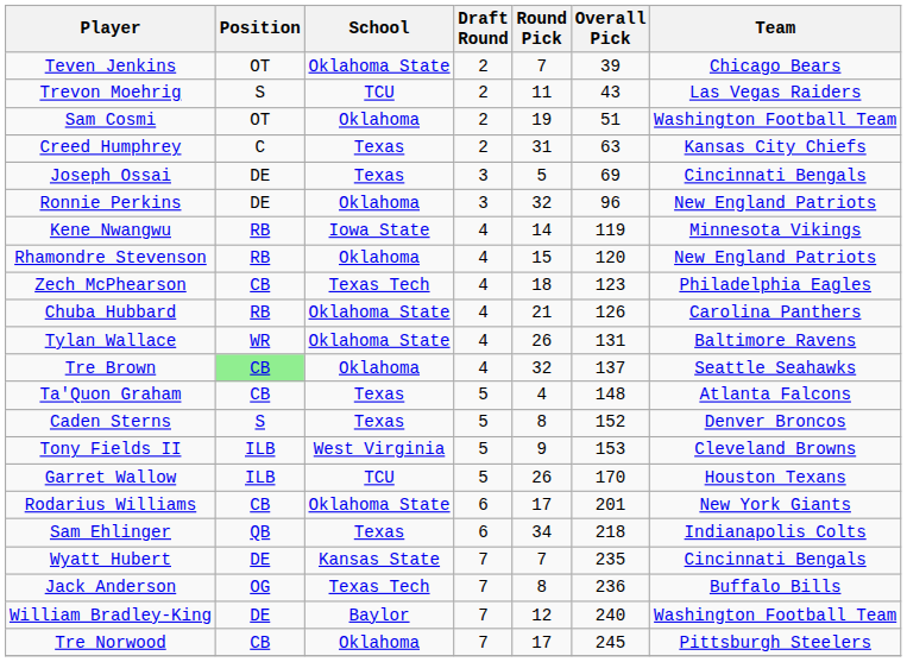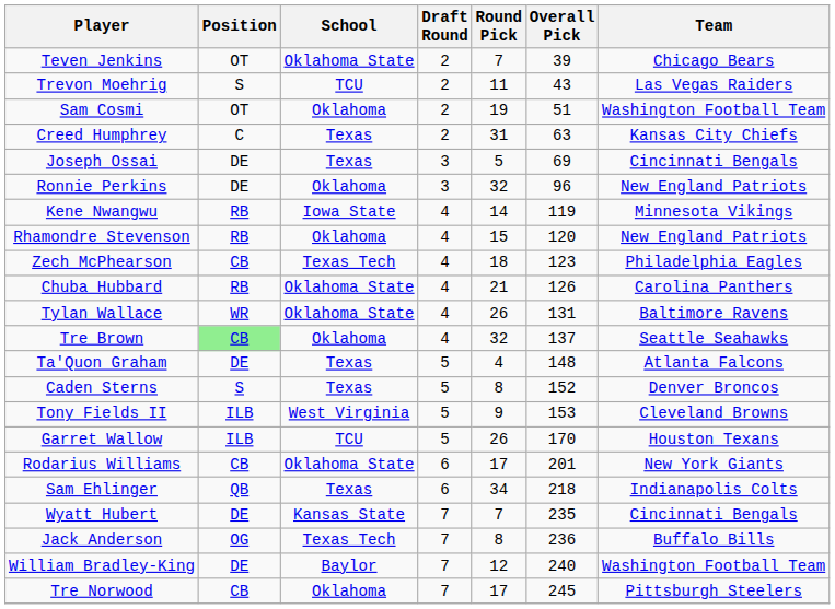 <table class="wikitable sortable" border="1" style="text-align: center">
 <tr>
 <th>Player</th>
 <th>Position</th>
 <th>School</th>
 <th>Draft<br>Round</th>
 <th>Round<br>Pick</th>
 <th>Overall<br>Pick</th>
 <th>Team</th>
 </tr>
 <tr>
 <td><a href='#'>Teven Jenkins</a></td>
 <td>OT</td>
 <td><a href='#'>Oklahoma State</a></td>
 <td>2</td>
 <td>7</td>
 <td>39</td>
 <td><a href='#'>Chicago Bears</a></td>
 </tr>
 <tr>
 <td><a href='#'>Trevon Moehrig</a></td>
 <td>S</td>
 <td><a href='#'>TCU</a></td>
 <td>2</td>
 <td>11</td>
 <td>43</td>
 <td><a href='#'>Las Vegas Raiders</a></td>
 </tr>
 <tr>
 <td><a href='#'>Sam Cosmi</a></td>
 <td>OT</td>
 <td><a href='#'>Oklahoma</a></td>
 <td>2</td>
 <td>19</td>
 <td>51</td>
 <td><a href='#'>Washington Football Team</a></td>
 </tr>
 <tr>
 <td><a href='#'>Creed Humphrey</a></td>
 <td>C</td>
 <td><a href='#'>Texas</a></td>
 <td>2</td>
 <td>31</td>
 <td>63</td>
 <td><a href='#'>Kansas City Chiefs</a></td>
 </tr>
 <tr>
 <td><a href='#'>Joseph Ossai</a></td>
 <td>DE</td>
 <td><a href='#'>Texas</a></td>
 <td>3</td>
 <td>5</td>
 <td>69</td>
 <td><a href='#'>Cincinnati Bengals</a></td>
 </tr>
 <tr>
 <td><a href='#'>Ronnie Perkins</a></td>
 <td>DE</td>
 <td><a href='#'>Oklahoma</a></td>
 <td>3</td>
 <td>32</td>
 <td>96</td>
 <td><a href='#'>New England Patriots</a></td>
 </tr>
 <tr>
 <td><a href='#'>Kene Nwangwu</a></td>
 <td><a href='#'>RB</a></td>
 <td><a href='#'>Iowa State</a></td>
 <td>4</td>
 <td>14</td>
 <td>119</td>
 <td><a href='#'>Minnesota Vikings</a></td>
 </tr>
 <tr>
 <td><a href='#'>Rhamondre Stevenson</a></td>
 <td><a href='#'>RB</a></td>
 <td><a href='#'>Oklahoma</a></td>
 <td>4</td>
 <td>15</td>
 <td>120</td>
 <td><a href='#'>New England Patriots</a></td>
 </tr>
 <tr>
 <td><a href='#'>Zech McPhearson</a></td>
 <td><a href='#'>CB</a></td>
 <td><a href='#'>Texas Tech</a></td>
 <td>4</td>
 <td>18</td>
 <td>123</td>
 <td><a href='#'>Philadelphia Eagles</a></td>
 </tr>
 <tr>
 <td><a href='#'>Chuba Hubbard</a></td>
 <td><a href='#'>RB</a></td>
 <td><a href='#'>Oklahoma State</a></td>
 <td>4</td>
 <td>21</td>
 <td>126</td>
 <td><a href='#'>Carolina Panthers</a></td>
 </tr>
 <tr>
 <td><a href='#'>Tylan Wallace</a></td>
 <td><a href='#'>WR</a></td>
 <td><a href='#'>Oklahoma State</a></td>
 <td>4</td>
 <td>26</td>
 <td>131</td>
 <td><a href='#'>Baltimore Ravens</a></td>
 </tr>
 <tr>
 <td><a href='#'>Tre Brown</a></td>
 <td style="background: lightgreen;"><a href='#'>CB</a></td>
 <td><a href='#'>Oklahoma</a></td>
 <td>4</td>
 <td>32</td>
 <td>137</td>
 <td><a href='#'>Seattle Seahawks</a></td>
 </tr>
 <tr>
 <td><a href='#'>Ta'Quon Graham</a></td>
-<td><a href='#'>CB</a></td>
+<td><a href='#'>DE</a></td>
 <td><a href='#'>Texas</a></td>
 <td>5</td>
 <td>4</td>
 <td>148</td>
 <td><a href='#'>Atlanta Falcons</a></td>
 </tr>
 <tr>
 <td><a href='#'>Caden Sterns</a></td>
 <td><a href='#'>S</a></td>
 <td><a href='#'>Texas</a></td>
 <td>5</td>
 <td>8</td>
 <td>152</td>
 <td><a href='#'>Denver Broncos</a></td>
 </tr>
 <tr>
 <td><a href='#'>Tony Fields II</a></td>
 <td><a href='#'>ILB</a></td>
 <td><a href='#'>West Virginia</a></td>
 <td>5</td>
 <td>9</td>
 <td>153</td>
 <td><a href='#'>Cleveland Browns</a></td>
 </tr>
 <tr>
 <td><a href='#'>Garret Wallow</a></td>
 <td><a href='#'>ILB</a></td>
 <td><a href='#'>TCU</a></td>
 <td>5</td>
 <td>26</td>
 <td>170</td>
 <td><a href='#'>Houston Texans</a></td>
 </tr>
 <tr>
 <td><a href='#'>Rodarius Williams</a></td>
 <td><a href='#'>CB</a></td>
 <td><a href='#'>Oklahoma State</a></td>
 <td>6</td>
 <td>17</td>
 <td>201</td>
 <td><a href='#'>New York Giants</a></td>
 </tr>
 <tr>
 <td><a href='#'>Sam Ehlinger</a></td>
 <td><a href='#'>QB</a></td>
 <td><a href='#'>Texas</a></td>
 <td>6</td>
 <td>34</td>
 <td>218</td>
 <td><a href='#'>Indianapolis Colts</a></td>
 </tr>
 <tr>
 <td><a href='#'>Wyatt Hubert</a></td>
 <td><a href='#'>DE</a></td>
 <td><a href='#'>Kansas State</a></td>
 <td>7</td>
 <td>7</td>
 <td>235</td>
 <td><a href='#'>Cincinnati Bengals</a></td>
 </tr>
 <tr>
 <td><a href='#'>Jack Anderson</a></td>
 <td><a href='#'>OG</a></td>
 <td><a href='#'>Texas Tech</a></td>
 <td>7</td>
 <td>8</td>
 <td>236</td>
 <td><a href='#'>Buffalo Bills</a></td>
 </tr>
 <tr>
 <td><a href='#'>William Bradley-King</a></td>
 <td><a href='#'>DE</a></td>
 <td><a href='#'>Baylor</a></td>
 <td>7</td>
 <td>12</td>
 <td>240</td>
 <td><a href='#'>Washington Football Team</a></td>
 </tr>
 <tr>
 <td><a href='#'>Tre Norwood</a></td>
 <td><a href='#'>CB</a></td>
 <td><a href='#'>Oklahoma</a></td>
 <td>7</td>
 <td>17</td>
 <td>245</td>
 <td><a href='#'>Pittsburgh Steelers</a></td>
 </tr>
 <tr>
 </tr>
 </table>
